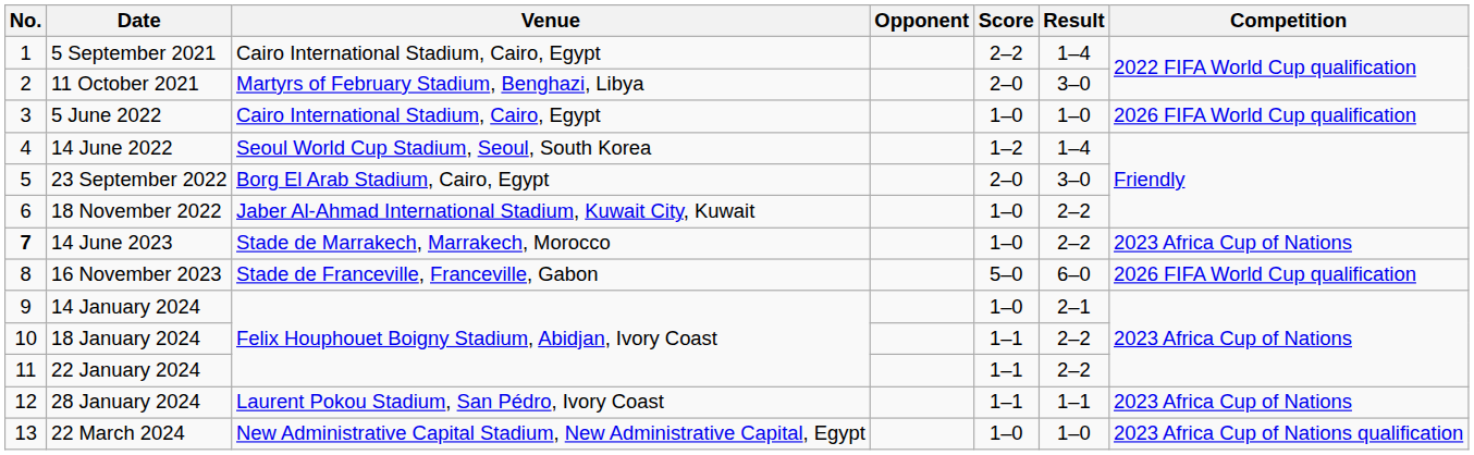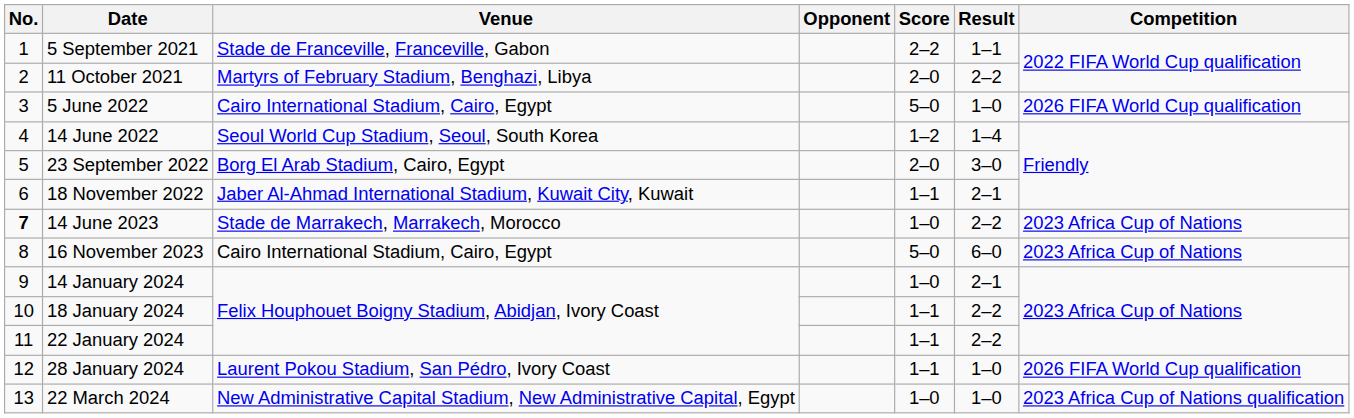 <table class="wikitable sortable">
 <tr>
 <th scope="col">No.</th>
 <th scope="col">Date</th>
 <th scope="col">Venue</th>
 <th scope="col">Opponent</th>
 <th scope="col">Score</th>
 <th scope="col">Result</th>
 <th scope="col">Competition</th>
 </tr>
 <tr>
 <td align="center">1</td>
 <td>5 September 2021</td>
-<td>Cairo International Stadium, Cairo, Egypt</td>
+<td><a href='#'>Stade de Franceville</a>, <a href='#'>Franceville</a>, Gabon</td>
 <td></td>
 <td align="center">2–2</td>
-<td align="center">1–4</td>
+<td align="center">1–1</td>
 <td rowspan="2"><a href='#'>2022 FIFA World Cup qualification</a></td>
 </tr>
 <tr>
 <td align="center">2</td>
 <td>11 October 2021</td>
 <td><a href='#'>Martyrs of February Stadium</a>, <a href='#'>Benghazi</a>, Libya</td>
 <td></td>
 <td align="center">2–0</td>
-<td align="center">3–0</td>
+<td align="center">2–2</td>
 </tr>
 <tr>
 <td align="center">3</td>
 <td>5 June 2022</td>
 <td><a href='#'>Cairo International Stadium</a>, <a href='#'>Cairo</a>, Egypt</td>
 <td></td>
-<td align="center">1–0</td>
+<td align="center">5–0</td>
 <td align="center">1–0</td>
 <td><a href='#'>2026 FIFA World Cup qualification</a></td>
 </tr>
 <tr>
 <td align="center">4</td>
 <td>14 June 2022</td>
 <td><a href='#'>Seoul World Cup Stadium</a>, <a href='#'>Seoul</a>, South Korea</td>
 <td></td>
 <td align="center">1–2</td>
 <td align="center">1–4</td>
 <td rowspan="3"><a href='#'>Friendly</a></td>
 </tr>
 <tr>
 <td align="center">5</td>
 <td>23 September 2022</td>
 <td><a href='#'>Borg El Arab Stadium</a>, Cairo, Egypt</td>
 <td></td>
 <td align="center">2–0</td>
 <td align="center">3–0</td>
 </tr>
 <tr>
 <td align="center">6</td>
 <td>18 November 2022</td>
 <td><a href='#'>Jaber Al-Ahmad International Stadium</a>, <a href='#'>Kuwait City</a>, Kuwait</td>
 <td></td>
-<td align="center">1–0</td>
-<td align="center">2–2</td>
+<td align="center">1–1</td>
+<td align="center">2–1</td>
 </tr>
 <tr>
 <td align="center"><strong>7</strong></td>
 <td>14 June 2023</td>
 <td><a href='#'>Stade de Marrakech</a>, <a href='#'>Marrakech</a>, Morocco</td>
 <td></td>
 <td align="center">1–0</td>
 <td align="center">2–2</td>
 <td><a href='#'>2023 Africa Cup of Nations</a></td>
 </tr>
 <tr>
 <td align="center">8</td>
 <td>16 November 2023</td>
-<td><a href='#'>Stade de Franceville</a>, <a href='#'>Franceville</a>, Gabon</td>
+<td>Cairo International Stadium, Cairo, Egypt</td>
 <td></td>
 <td align="center">5–0</td>
 <td align="center">6–0</td>
-<td><a href='#'>2026 FIFA World Cup qualification</a></td>
+<td><a href='#'>2023 Africa Cup of Nations</a></td>
 </tr>
 <tr>
 <td align="center">9</td>
 <td>14 January 2024</td>
 <td rowspan="3"><a href='#'>Felix Houphouet Boigny Stadium</a>, <a href='#'>Abidjan</a>, Ivory Coast</td>
 <td></td>
 <td align="center">1–0</td>
 <td align="center">2–1</td>
 <td rowspan="3"><a href='#'>2023 Africa Cup of Nations</a></td>
 </tr>
 <tr>
 <td align="center">10</td>
 <td>18 January 2024</td>
 <td></td>
 <td align="center">1–1</td>
 <td align="center">2–2</td>
 </tr>
 <tr>
 <td align="center">11</td>
 <td>22 January 2024</td>
 <td></td>
 <td align="center">1–1</td>
 <td align="center">2–2</td>
 </tr>
 <tr>
 <td align="center">12</td>
 <td>28 January 2024</td>
 <td><a href='#'>Laurent Pokou Stadium</a>, <a href='#'>San Pédro</a>, Ivory Coast</td>
 <td></td>
 <td align="center">1–1</td>
-<td align="center">1–1 </td>
-<td><a href='#'>2023 Africa Cup of Nations</a></td>
+<td align="center">1–0</td>
+<td><a href='#'>2026 FIFA World Cup qualification</a></td>
 </tr>
 <tr>
 <td align="center">13</td>
 <td>22 March 2024</td>
 <td><a href='#'>New Administrative Capital Stadium</a>, <a href='#'>New Administrative Capital</a>, Egypt</td>
 <td></td>
 <td align="center">1–0</td>
 <td align="center">1–0</td>
 <td><a href='#'>2023 Africa Cup of Nations qualification</a></td>
 </tr>
 </table>
